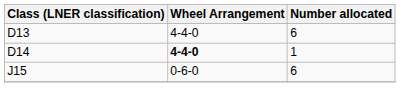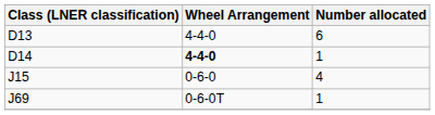 <table class="wikitable sortable">
 <tr>
 <th>Class (LNER classification)</th>
 <th>Wheel Arrangement</th>
 <th>Number allocated</th>
 </tr>
 <tr>
 <td>D13</td>
 <td>4-4-0</td>
 <td>6</td>
 </tr>
 <tr>
 <td>D14</td>
 <td><strong>4-4-0</strong></td>
 <td>1</td>
 </tr>
 <tr>
 <td>J15</td>
 <td>0-6-0</td>
-<td>6</td>
+<td>4</td>
+</tr>
+<tr>
+<td>J69</td>
+<td>0-6-0T</td>
+<td>1</td>
 </tr>
 <tr>
 </tr>
 </table>
